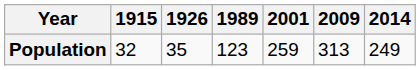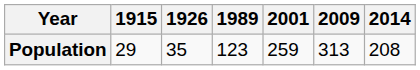 <table class="wikitable unsortable">
 <tr>
 <th>Year</th>
 <th>1915</th>
 <th>1926</th>
 <th>1989</th>
 <th>2001</th>
 <th>2009</th>
 <th>2014</th>
 </tr>
 <tr>
 <th>Population</th>
-<td>32</td>
+<td>29</td>
 <td>35</td>
 <td>123</td>
 <td>259</td>
 <td>313</td>
-<td>249</td>
+<td>208</td>
 </tr>
 </table>
